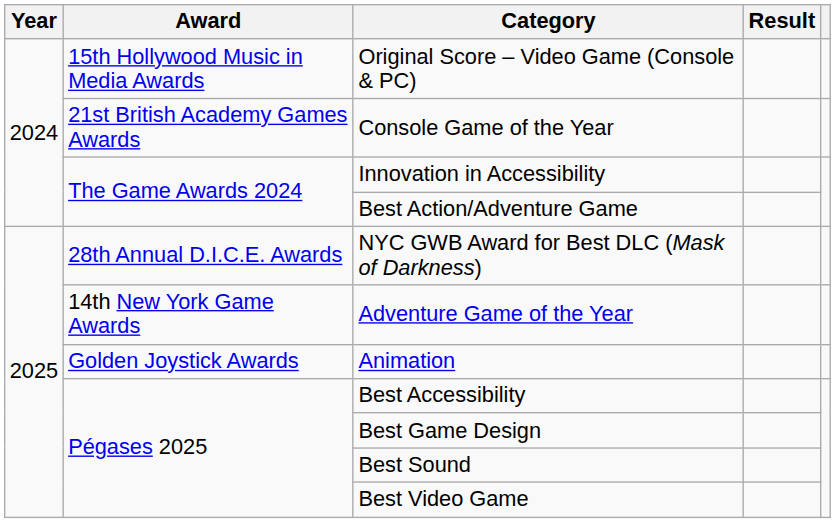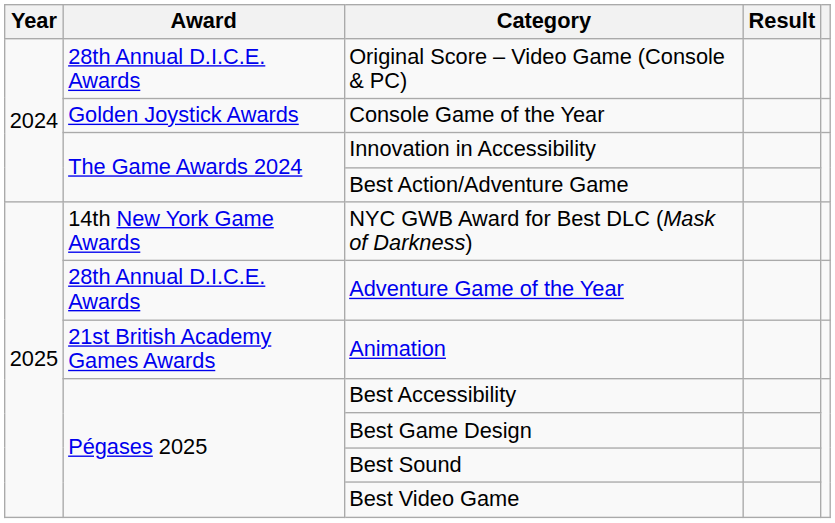 <table class="wikitable sortable">
 <tr>
 <th>Year</th>
 <th>Award</th>
 <th>Category</th>
 <th>Result</th>
 <th></th>
 </tr>
 <tr>
 <td align="center" rowspan="4">2024</td>
-<td><a href='#'>15th Hollywood Music in Media Awards</a></td>
+<td><a href='#'>28th Annual D.I.C.E. Awards</a></td>
 <td>Original Score – Video Game (Console & PC)</td>
 <td></td>
 <td align="center"></td>
 </tr>
 <tr>
-<td><a href='#'>21st British Academy Games Awards</a></td>
+<td><a href='#'>Golden Joystick Awards</a></td>
 <td>Console Game of the Year</td>
 <td></td>
 <td align="center"></td>
 </tr>
 <tr>
 <td rowspan="2"><a href='#'>The Game Awards 2024</a></td>
 <td>Innovation in Accessibility</td>
 <td></td>
 <td rowspan="2" style="text-align:center;"></td>
 </tr>
 <tr>
 <td>Best Action/Adventure Game</td>
 <td></td>
 </tr>
 <tr>
 <td rowspan="7" align="center">2025</td>
-<td><a href='#'>28th Annual D.I.C.E. Awards</a></td>
+<td>14th <a href='#'>New York Game Awards</a></td>
 <td>NYC GWB Award for Best DLC (<em>Mask of Darkness</em>)</td>
 <td></td>
 <td style="text-align:center;"></td>
 </tr>
 <tr>
-<td>14th <a href='#'>New York Game Awards</a></td>
+<td><a href='#'>28th Annual D.I.C.E. Awards</a></td>
 <td><a href='#'>Adventure Game of the Year</a></td>
 <td></td>
 <td style="text-align:center;"></td>
 </tr>
 <tr>
-<td><a href='#'>Golden Joystick Awards</a></td>
+<td><a href='#'>21st British Academy Games Awards</a></td>
 <td><a href='#'>Animation</a></td>
 <td></td>
 <td align="center"></td>
 </tr>
 <tr>
 <td rowspan="4"><a href='#'>Pégases</a> 2025</td>
 <td>Best Accessibility</td>
 <td></td>
 <td rowspan="4"></td>
 </tr>
 <tr>
 <td>Best Game Design</td>
 <td></td>
 </tr>
 <tr>
 <td>Best Sound</td>
 <td></td>
 </tr>
 <tr>
 <td>Best Video Game</td>
 <td></td>
 </tr>
 </table>
